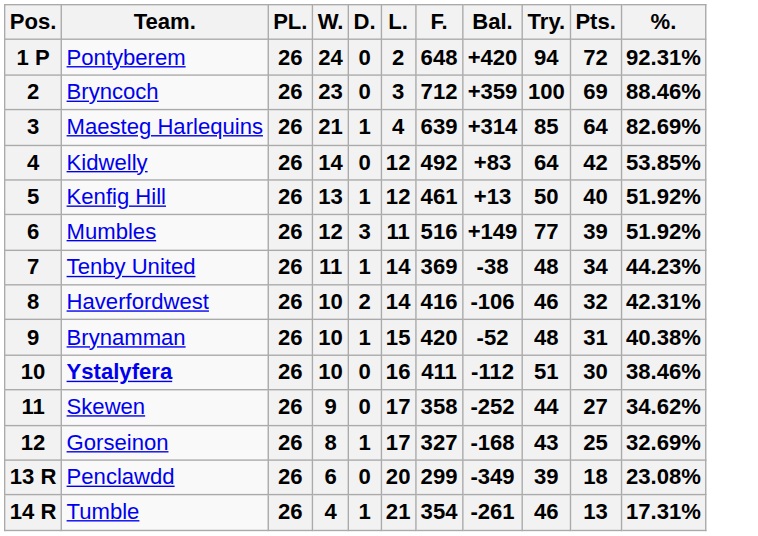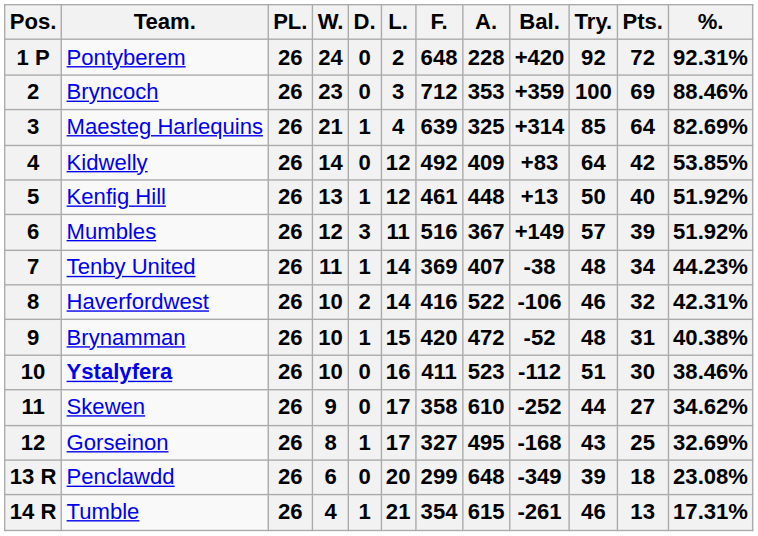 <table class="wikitable">
 <tr>
 <th>Pos.</th>
 <th>Team.</th>
 <th>PL.</th>
 <th>W.</th>
 <th>D.</th>
 <th>L.</th>
 <th>F.</th>
+<th>A.</th>
 <th>Bal.</th>
 <th>Try.</th>
 <th>Pts.</th>
 <th>%.</th>
 </tr>
 <tr>
 <th>1 P</th>
 <td><a href='#'>Pontyberem</a></td>
 <th>26</th>
 <th>24</th>
 <th>0</th>
 <th>2</th>
 <th>648</th>
+<th>228</th>
 <th>+420</th>
-<th>94</th>
+<th>92</th>
 <th>72</th>
 <th>92.31%</th>
 </tr>
 <tr>
 <th>2</th>
 <td><a href='#'>Bryncoch</a></td>
 <th>26</th>
 <th>23</th>
 <th>0</th>
 <th>3</th>
 <th>712</th>
+<th>353</th>
 <th>+359</th>
 <th>100</th>
 <th>69</th>
 <th>88.46%</th>
 </tr>
 <tr>
 <th>3</th>
 <td><a href='#'>Maesteg Harlequins</a></td>
 <th>26</th>
 <th>21</th>
 <th>1</th>
 <th>4</th>
 <th>639</th>
+<th>325</th>
 <th>+314</th>
 <th>85</th>
 <th>64</th>
 <th>82.69%</th>
 </tr>
 <tr>
 <th>4</th>
 <td><a href='#'>Kidwelly</a></td>
 <th>26</th>
 <th>14</th>
 <th>0</th>
 <th>12</th>
 <th>492</th>
+<th>409</th>
 <th>+83</th>
 <th>64</th>
 <th>42</th>
 <th>53.85%</th>
 </tr>
 <tr>
 <th>5</th>
 <td><a href='#'>Kenfig Hill</a></td>
 <th>26</th>
 <th>13</th>
 <th>1</th>
 <th>12</th>
 <th>461</th>
+<th>448</th>
 <th>+13</th>
 <th>50</th>
 <th>40</th>
 <th>51.92%</th>
 </tr>
 <tr>
 <th>6</th>
 <td><a href='#'>Mumbles</a></td>
 <th>26</th>
 <th>12</th>
 <th>3</th>
 <th>11</th>
 <th>516</th>
+<th>367</th>
 <th>+149</th>
-<th>77</th>
+<th>57</th>
 <th>39</th>
 <th>51.92%</th>
 </tr>
 <tr>
 <th>7</th>
 <td><a href='#'>Tenby United</a></td>
 <th>26</th>
 <th>11</th>
 <th>1</th>
 <th>14</th>
 <th>369</th>
+<th>407</th>
 <th>-38</th>
 <th>48</th>
 <th>34</th>
 <th>44.23%</th>
 </tr>
 <tr>
 <th>8</th>
 <td><a href='#'>Haverfordwest</a></td>
 <th>26</th>
 <th>10</th>
 <th>2</th>
 <th>14</th>
 <th>416</th>
+<th>522</th>
 <th>-106</th>
 <th>46</th>
 <th>32</th>
 <th>42.31%</th>
 </tr>
 <tr>
 <th>9</th>
 <td><a href='#'>Brynamman</a></td>
 <th>26</th>
 <th>10</th>
 <th>1</th>
 <th>15</th>
 <th>420</th>
+<th>472</th>
 <th>-52</th>
 <th>48</th>
 <th>31</th>
 <th>40.38%</th>
 </tr>
 <tr>
 <th>10</th>
 <td><strong><a href='#'>Ystalyfera</a></strong></td>
 <th>26</th>
 <th>10</th>
 <th>0</th>
 <th>16</th>
 <th>411</th>
+<th>523</th>
 <th>-112</th>
 <th>51</th>
 <th>30</th>
 <th>38.46%</th>
 </tr>
 <tr>
 <th>11</th>
 <td><a href='#'>Skewen</a></td>
 <th>26</th>
 <th>9</th>
 <th>0</th>
 <th>17</th>
 <th>358</th>
+<th>610</th>
 <th>-252</th>
 <th>44</th>
 <th>27</th>
 <th>34.62%</th>
 </tr>
 <tr>
 <th>12</th>
 <td><a href='#'>Gorseinon</a></td>
 <th>26</th>
 <th>8</th>
 <th>1</th>
 <th>17</th>
 <th>327</th>
+<th>495</th>
 <th>-168</th>
 <th>43</th>
 <th>25</th>
 <th>32.69%</th>
 </tr>
 <tr>
 <th>13 R</th>
 <td><a href='#'>Penclawdd</a></td>
 <th>26</th>
 <th>6</th>
 <th>0</th>
 <th>20</th>
 <th>299</th>
+<th>648</th>
 <th>-349</th>
 <th>39</th>
 <th>18</th>
 <th>23.08%</th>
 </tr>
 <tr>
 <th>14 R</th>
 <td><a href='#'>Tumble</a></td>
 <th>26</th>
 <th>4</th>
 <th>1</th>
 <th>21</th>
 <th>354</th>
+<th>615</th>
 <th>-261</th>
 <th>46</th>
 <th>13</th>
 <th>17.31%</th>
 </tr>
 </table>
